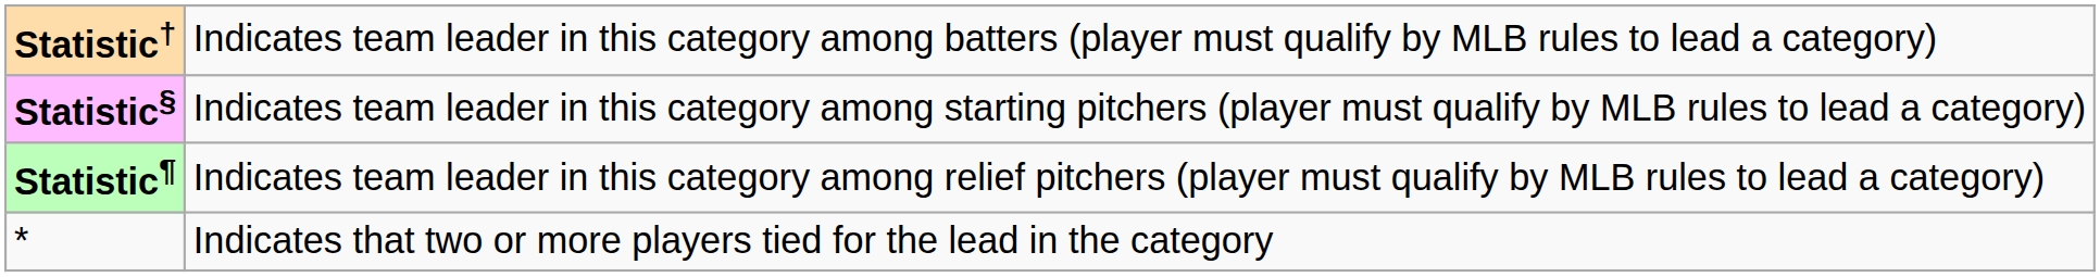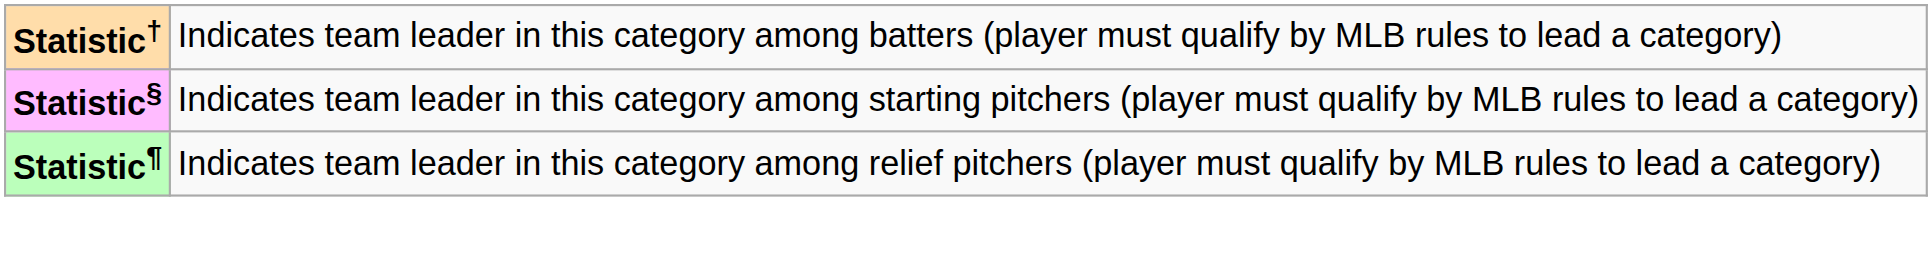 <table class="wikitable">
 <tr>
 <td bgcolor="#ffddaa"><strong>Statistic<sup>†</sup></strong></td>
 <td>Indicates team leader in this category among batters (player must qualify by MLB rules to lead a category)</td>
 </tr>
 <tr>
 <td bgcolor="#ffbbff"><strong>Statistic<sup>§</sup></strong></td>
 <td>Indicates team leader in this category among starting pitchers (player must qualify by MLB rules to lead a category)</td>
 </tr>
 <tr>
 <td bgcolor="#bbffbb"><strong>Statistic<sup>¶</sup></strong></td>
 <td>Indicates team leader in this category among relief pitchers (player must qualify by MLB rules to lead a category)</td>
 </tr>
-<tr>
-<td>*</td>
-<td>Indicates that two or more players tied for the lead in the category</td>
-</tr>
 </table>
